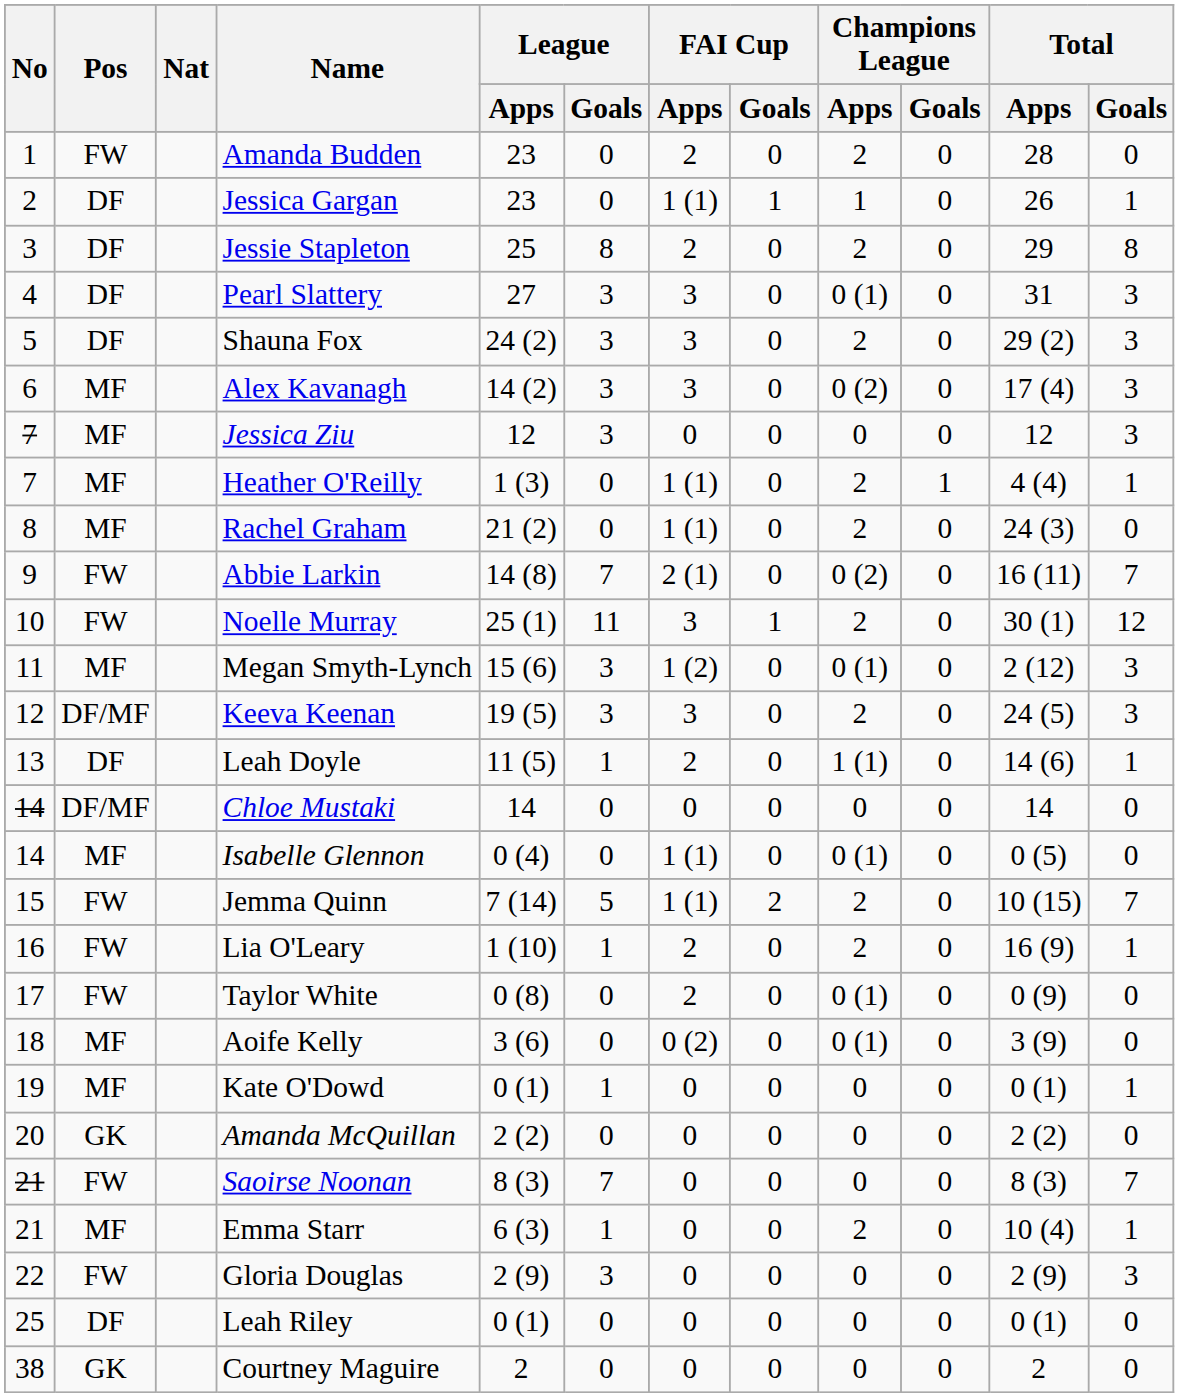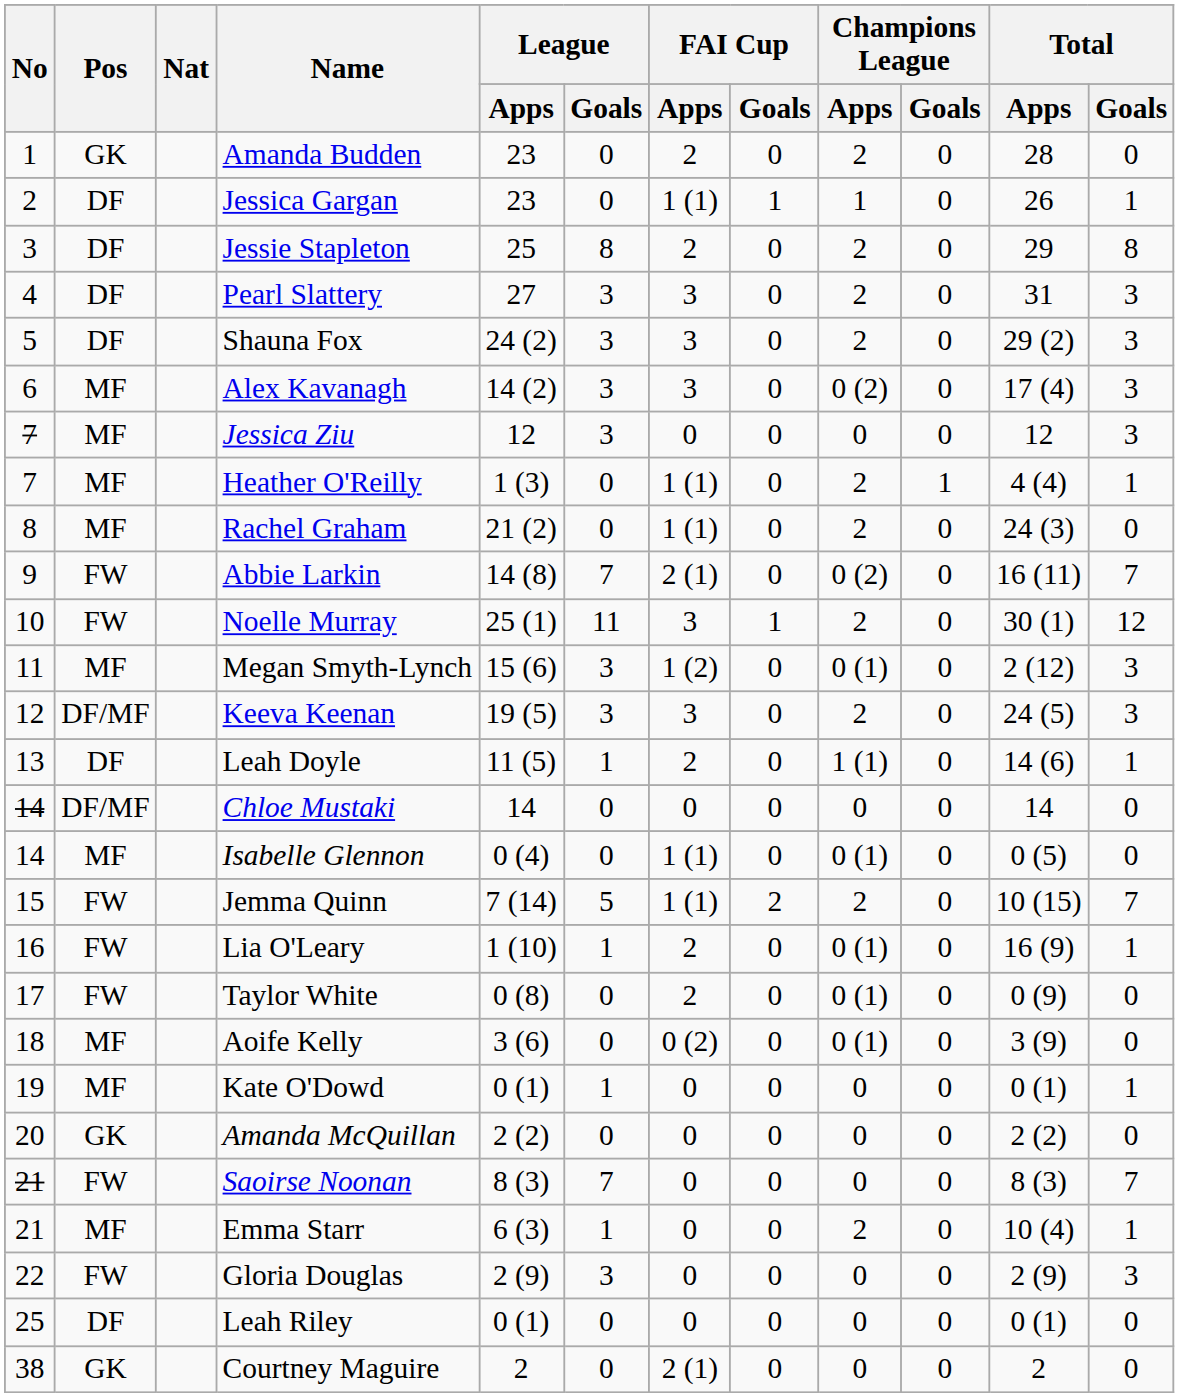 <table class="wikitable sortable" style="text-align:center">
 <tr>
 <th rowspan="2">No</th>
 <th rowspan="2">Pos</th>
 <th rowspan="2">Nat</th>
 <th rowspan="2">Name</th>
 <th colspan="2" style="width:85px;">League</th>
 <th colspan="2" style="width:85px;">FAI Cup</th>
 <th colspan="2" style="width:85px;">Champions League</th>
 <th colspan="2" style="width:85px;">Total</th>
 </tr>
 <tr>
 <th>Apps</th>
 <th>Goals</th>
 <th>Apps</th>
 <th>Goals</th>
 <th>Apps</th>
 <th>Goals</th>
 <th>Apps</th>
 <th>Goals</th>
 </tr>
 <tr>
 <td>1</td>
-<td>FW</td>
+<td>GK</td>
 <td></td>
 <td style="text-align:left;"><a href='#'>Amanda Budden</a></td>
 <td>23</td>
 <td>0</td>
 <td>2</td>
 <td>0</td>
 <td>2</td>
 <td>0</td>
 <td>28</td>
 <td>0</td>
 </tr>
 <tr>
 <td>2</td>
 <td>DF</td>
 <td></td>
 <td style="text-align:left;"><a href='#'>Jessica Gargan</a></td>
 <td>23</td>
 <td>0</td>
 <td>1 (1)</td>
 <td>1</td>
 <td>1</td>
 <td>0</td>
 <td>26</td>
 <td>1</td>
 </tr>
 <tr>
 <td>3</td>
 <td>DF</td>
 <td></td>
 <td style="text-align:left;"><a href='#'>Jessie Stapleton</a></td>
 <td>25</td>
 <td>8</td>
 <td>2</td>
 <td>0</td>
 <td>2</td>
 <td>0</td>
 <td>29</td>
 <td>8</td>
 </tr>
 <tr>
 <td>4</td>
 <td>DF</td>
 <td></td>
 <td style="text-align:left;"><a href='#'>Pearl Slattery</a></td>
 <td>27</td>
 <td>3</td>
 <td>3</td>
 <td>0</td>
-<td>0 (1)</td>
+<td>2</td>
 <td>0</td>
 <td>31</td>
 <td>3</td>
 </tr>
 <tr>
 <td>5</td>
 <td>DF</td>
 <td></td>
 <td style="text-align:left;">Shauna Fox</td>
 <td>24 (2)</td>
 <td>3</td>
 <td>3</td>
 <td>0</td>
 <td>2</td>
 <td>0</td>
 <td>29 (2)</td>
 <td>3</td>
 </tr>
 <tr>
 <td>6</td>
 <td>MF</td>
 <td></td>
 <td style="text-align:left;"><a href='#'>Alex Kavanagh</a></td>
 <td>14 (2)</td>
 <td>3</td>
 <td>3</td>
 <td>0</td>
 <td>0 (2)</td>
 <td>0</td>
 <td>17 (4)</td>
 <td>3</td>
 </tr>
 <tr>
 <td><s>7</s></td>
 <td>MF</td>
 <td></td>
 <td style="text-align:left;"><em><a href='#'>Jessica Ziu</a></em></td>
 <td>12</td>
 <td>3</td>
 <td>0</td>
 <td>0</td>
 <td>0</td>
 <td>0</td>
 <td>12</td>
 <td>3</td>
 </tr>
 <tr>
 <td>7</td>
 <td>MF</td>
 <td></td>
 <td style="text-align:left;"><a href='#'>Heather O'Reilly</a></td>
 <td>1 (3)</td>
 <td>0</td>
 <td>1 (1)</td>
 <td>0</td>
 <td>2</td>
 <td>1</td>
 <td>4 (4)</td>
 <td>1</td>
 </tr>
 <tr>
 <td>8</td>
 <td>MF</td>
 <td></td>
 <td style="text-align:left;"><a href='#'>Rachel Graham</a></td>
 <td>21 (2)</td>
 <td>0</td>
 <td>1 (1)</td>
 <td>0</td>
 <td>2</td>
 <td>0</td>
 <td>24 (3)</td>
 <td>0</td>
 </tr>
 <tr>
 <td>9</td>
 <td>FW</td>
 <td></td>
 <td style="text-align:left;"><a href='#'>Abbie Larkin</a></td>
 <td>14 (8)</td>
 <td>7</td>
 <td>2 (1)</td>
 <td>0</td>
 <td>0 (2)</td>
 <td>0</td>
 <td>16 (11)</td>
 <td>7</td>
 </tr>
 <tr>
 <td>10</td>
 <td>FW</td>
 <td></td>
 <td style="text-align:left;"><a href='#'>Noelle Murray</a></td>
 <td>25 (1)</td>
 <td>11</td>
 <td>3</td>
 <td>1</td>
 <td>2</td>
 <td>0</td>
 <td>30 (1)</td>
 <td>12</td>
 </tr>
 <tr>
 <td>11</td>
 <td>MF</td>
 <td></td>
 <td style="text-align:left;">Megan Smyth-Lynch</td>
 <td>15 (6)</td>
 <td>3</td>
 <td>1 (2)</td>
 <td>0</td>
 <td>0 (1)</td>
 <td>0</td>
 <td>2 (12)</td>
 <td>3</td>
 </tr>
 <tr>
 <td>12</td>
 <td>DF/MF</td>
 <td></td>
 <td style="text-align:left;"><a href='#'>Keeva Keenan</a></td>
 <td>19 (5)</td>
 <td>3</td>
 <td>3</td>
 <td>0</td>
 <td>2</td>
 <td>0</td>
 <td>24 (5)</td>
 <td>3</td>
 </tr>
 <tr>
 <td>13</td>
 <td>DF</td>
 <td></td>
 <td style="text-align:left;">Leah Doyle</td>
 <td>11 (5)</td>
 <td>1</td>
 <td>2</td>
 <td>0</td>
 <td>1 (1)</td>
 <td>0</td>
 <td>14 (6)</td>
 <td>1</td>
 </tr>
 <tr>
 <td><s>14</s></td>
 <td>DF/MF</td>
 <td></td>
 <td style="text-align:left;"><em><a href='#'>Chloe Mustaki</a></em></td>
 <td>14</td>
 <td>0</td>
 <td>0</td>
 <td>0</td>
 <td>0</td>
 <td>0</td>
 <td>14</td>
 <td>0</td>
 </tr>
 <tr>
 <td>14</td>
 <td>MF</td>
 <td></td>
 <td style="text-align:left;"><em>Isabelle Glennon</em></td>
 <td>0 (4)</td>
 <td>0</td>
 <td>1 (1)</td>
 <td>0</td>
 <td>0 (1)</td>
 <td>0</td>
 <td>0 (5)</td>
 <td>0</td>
 </tr>
 <tr>
 <td>15</td>
 <td>FW</td>
 <td></td>
 <td style="text-align:left;">Jemma Quinn</td>
 <td>7 (14)</td>
 <td>5</td>
 <td>1 (1)</td>
 <td>2</td>
 <td>2</td>
 <td>0</td>
 <td>10 (15)</td>
 <td>7</td>
 </tr>
 <tr>
 <td>16</td>
 <td>FW</td>
 <td></td>
 <td style="text-align:left;">Lia O'Leary</td>
 <td>1 (10)</td>
 <td>1</td>
 <td>2</td>
 <td>0</td>
-<td>2</td>
+<td>0 (1)</td>
 <td>0</td>
 <td>16 (9)</td>
 <td>1</td>
 </tr>
 <tr>
 <td>17</td>
 <td>FW</td>
 <td></td>
 <td style="text-align:left;">Taylor White</td>
 <td>0 (8)</td>
 <td>0</td>
 <td>2</td>
 <td>0</td>
 <td>0 (1)</td>
 <td>0</td>
 <td>0 (9)</td>
 <td>0</td>
 </tr>
 <tr>
 <td>18</td>
 <td>MF</td>
 <td></td>
 <td style="text-align:left;">Aoife Kelly</td>
 <td>3 (6)</td>
 <td>0</td>
 <td>0 (2)</td>
 <td>0</td>
 <td>0 (1)</td>
 <td>0</td>
 <td>3 (9)</td>
 <td>0</td>
 </tr>
 <tr>
 <td>19</td>
 <td>MF</td>
 <td></td>
 <td style="text-align:left;">Kate O'Dowd</td>
 <td>0 (1)</td>
 <td>1</td>
 <td>0</td>
 <td>0</td>
 <td>0</td>
 <td>0</td>
 <td>0 (1)</td>
 <td>1</td>
 </tr>
 <tr>
 <td>20</td>
 <td>GK</td>
 <td></td>
 <td style="text-align:left;"><em>Amanda McQuillan</em></td>
 <td>2 (2)</td>
 <td>0</td>
 <td>0</td>
 <td>0</td>
 <td>0</td>
 <td>0</td>
 <td>2 (2)</td>
 <td>0</td>
 </tr>
 <tr>
 <td><s>21</s></td>
 <td>FW</td>
 <td></td>
 <td style="text-align:left;"><em><a href='#'>Saoirse Noonan</a></em></td>
 <td>8 (3)</td>
 <td>7</td>
 <td>0</td>
 <td>0</td>
 <td>0</td>
 <td>0</td>
 <td>8 (3)</td>
 <td>7</td>
 </tr>
 <tr>
 <td>21</td>
 <td>MF</td>
 <td></td>
 <td style="text-align:left;">Emma Starr</td>
 <td>6 (3)</td>
 <td>1</td>
 <td>0</td>
 <td>0</td>
 <td>2</td>
 <td>0</td>
 <td>10 (4)</td>
 <td>1</td>
 </tr>
 <tr>
 <td>22</td>
 <td>FW</td>
 <td></td>
 <td style="text-align:left;">Gloria Douglas</td>
 <td>2 (9)</td>
 <td>3</td>
 <td>0</td>
 <td>0</td>
 <td>0</td>
 <td>0</td>
 <td>2 (9)</td>
 <td>3</td>
 </tr>
 <tr>
 <td>25</td>
 <td>DF</td>
 <td></td>
 <td style="text-align:left;">Leah Riley</td>
 <td>0 (1)</td>
 <td>0</td>
 <td>0</td>
 <td>0</td>
 <td>0</td>
 <td>0</td>
 <td>0 (1)</td>
 <td>0</td>
 </tr>
 <tr>
 <td>38</td>
 <td>GK</td>
 <td></td>
 <td style="text-align:left;">Courtney Maguire</td>
 <td>2</td>
 <td>0</td>
-<td>0</td>
+<td>2 (1)</td>
 <td>0</td>
 <td>0</td>
 <td>0</td>
 <td>2</td>
 <td>0</td>
 </tr>
 </table>
